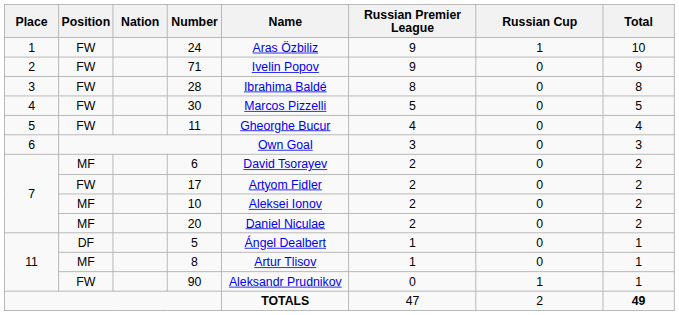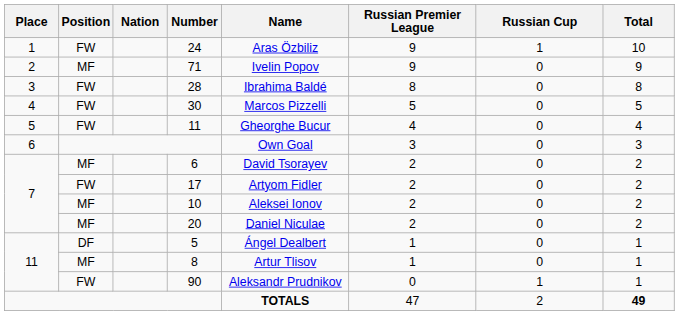 <table class="wikitable" style="font-size: 95%; text-align: center;">
 <tr>
 <th width=60>Place</th>
 <th width=60>Position</th>
 <th width=60>Nation</th>
 <th width=60>Number</th>
 <th width=150>Name</th>
 <th width=150>Russian Premier League</th>
 <th width=150>Russian Cup</th>
 <th width=80>Total</th>
 </tr>
 <tr>
 <td>1</td>
 <td>FW</td>
 <td></td>
 <td>24</td>
 <td><a href='#'>Aras Özbiliz</a></td>
 <td>9</td>
 <td>1</td>
 <td>10</td>
 </tr>
 <tr>
 <td>2</td>
-<td>FW</td>
+<td>MF</td>
 <td></td>
 <td>71</td>
 <td><a href='#'>Ivelin Popov</a></td>
 <td>9</td>
 <td>0</td>
 <td>9</td>
 </tr>
 <tr>
 <td>3</td>
 <td>FW</td>
 <td></td>
 <td>28</td>
 <td><a href='#'>Ibrahima Baldé</a></td>
 <td>8</td>
 <td>0</td>
 <td>8</td>
 </tr>
 <tr>
 <td>4</td>
 <td>FW</td>
 <td></td>
 <td>30</td>
 <td><a href='#'>Marcos Pizzelli</a></td>
 <td>5</td>
 <td>0</td>
 <td>5</td>
 </tr>
 <tr>
 <td>5</td>
 <td>FW</td>
 <td></td>
 <td>11</td>
 <td><a href='#'>Gheorghe Bucur</a></td>
 <td>4</td>
 <td>0</td>
 <td>4</td>
 </tr>
 <tr>
 <td>6</td>
 <td colspan="3"></td>
 <td><a href='#'>Own Goal</a></td>
 <td>3</td>
 <td>0</td>
 <td>3</td>
 </tr>
 <tr>
 <td rowspan="4">7</td>
 <td>MF</td>
 <td></td>
 <td>6</td>
 <td><a href='#'>David Tsorayev</a></td>
 <td>2</td>
 <td>0</td>
 <td>2</td>
 </tr>
 <tr>
 <td>FW</td>
 <td></td>
 <td>17</td>
 <td><a href='#'>Artyom Fidler</a></td>
 <td>2</td>
 <td>0</td>
 <td>2</td>
 </tr>
 <tr>
 <td>MF</td>
 <td></td>
 <td>10</td>
 <td><a href='#'>Aleksei Ionov</a></td>
 <td>2</td>
 <td>0</td>
 <td>2</td>
 </tr>
 <tr>
 <td>MF</td>
 <td></td>
 <td>20</td>
 <td><a href='#'>Daniel Niculae</a></td>
 <td>2</td>
 <td>0</td>
 <td>2</td>
 </tr>
 <tr>
 <td rowspan="3">11</td>
 <td>DF</td>
 <td></td>
 <td>5</td>
 <td><a href='#'>Ángel Dealbert</a></td>
 <td>1</td>
 <td>0</td>
 <td>1</td>
 </tr>
 <tr>
 <td>MF</td>
 <td></td>
 <td>8</td>
 <td><a href='#'>Artur Tlisov</a></td>
 <td>1</td>
 <td>0</td>
 <td>1</td>
 </tr>
 <tr>
 <td>FW</td>
 <td></td>
 <td>90</td>
 <td><a href='#'>Aleksandr Prudnikov</a></td>
 <td>0</td>
 <td>1</td>
 <td>1</td>
 </tr>
 <tr>
 <td colspan="4"></td>
 <td><strong>TOTALS</strong></td>
 <td>47</td>
 <td>2</td>
 <td><strong>49</strong></td>
 </tr>
 </table>
